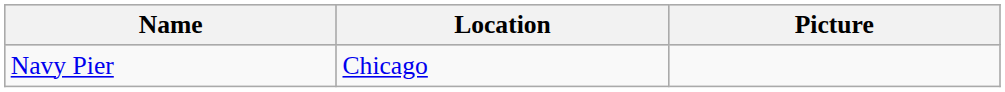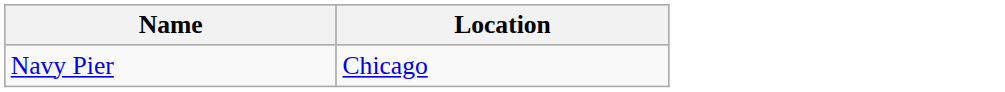 <table class="wikitable">
 <tr>
 <th width="200px">Name</th>
 <th width="200px">Location</th>
-<th width="200px">Picture</th>
 </tr>
 <tr>
 <td><a href='#'>Navy Pier</a></td>
 <td><a href='#'>Chicago</a></td>
-<td></td>
 </tr>
 </table>
